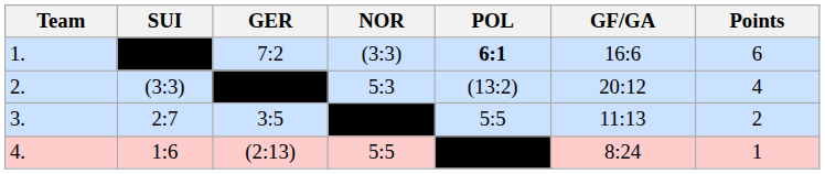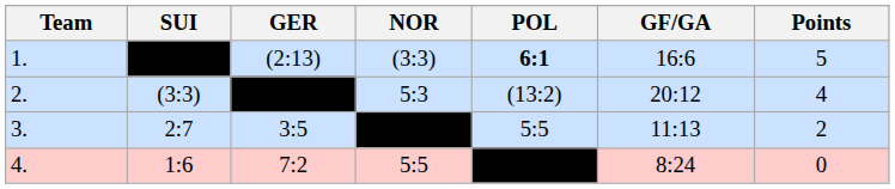 <table class="wikitable" bgcolor="#EFEFFF" width="50%">
 <tr bgcolor="#BCD2EE">
 <th>Team</th>
 <th>SUI</th>
 <th>GER</th>
 <th>NOR</th>
 <th>POL</th>
 <th>GF/GA</th>
 <th>Points</th>
 </tr>
 <tr bgcolor="#CAE1FF" align="center">
 <td align="left">1. </td>
 <td style="background:#000000;"></td>
-<td>7:2</td>
+<td>(2:13)</td>
 <td>(3:3)</td>
 <td><strong>6:1</strong></td>
 <td>16:6</td>
-<td>6</td>
+<td>5</td>
 </tr>
 <tr bgcolor="#CAE1FF" align="center">
 <td align="left">2. </td>
 <td>(3:3)</td>
 <td style="background:#000000;"></td>
 <td>5:3</td>
 <td>(13:2)</td>
 <td>20:12</td>
 <td>4</td>
 </tr>
 <tr bgcolor="#CAE1FF" align="center">
 <td align="left">3. </td>
 <td>2:7</td>
 <td>3:5</td>
 <td style="background:#000000;"></td>
 <td>5:5</td>
 <td>11:13</td>
 <td>2</td>
 </tr>
 <tr bgcolor="#ffcccc" align="center">
 <td align="left">4. </td>
 <td>1:6</td>
-<td>(2:13)</td>
+<td>7:2</td>
 <td>5:5</td>
 <td style="background:#000000;"></td>
 <td>8:24</td>
-<td>1</td>
+<td>0</td>
 </tr>
 </table>
